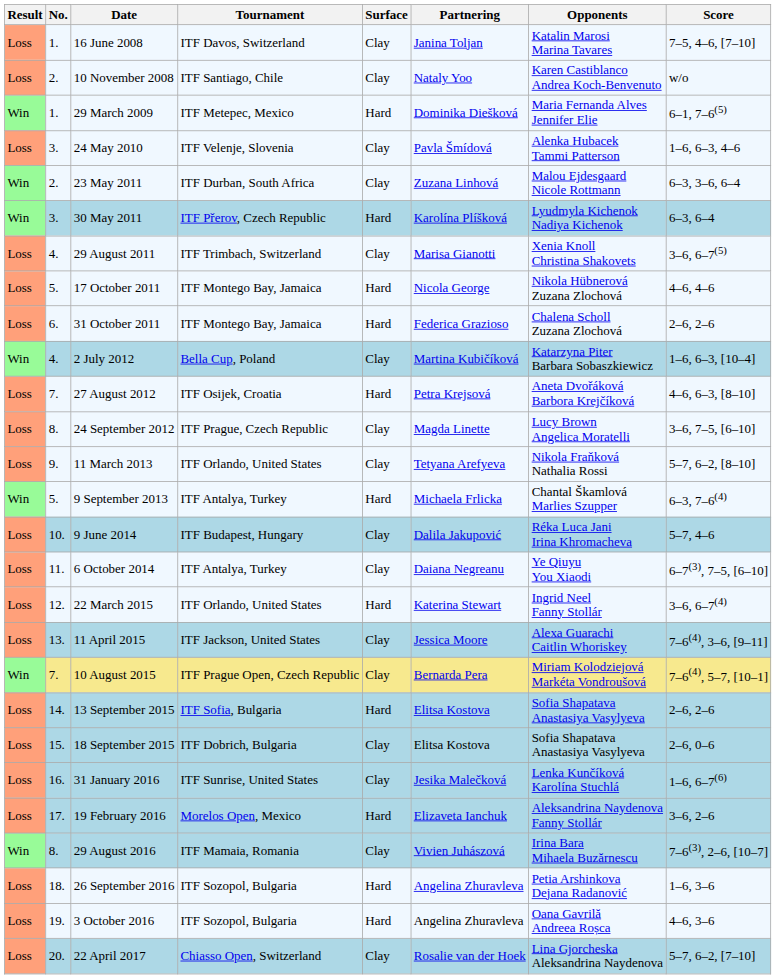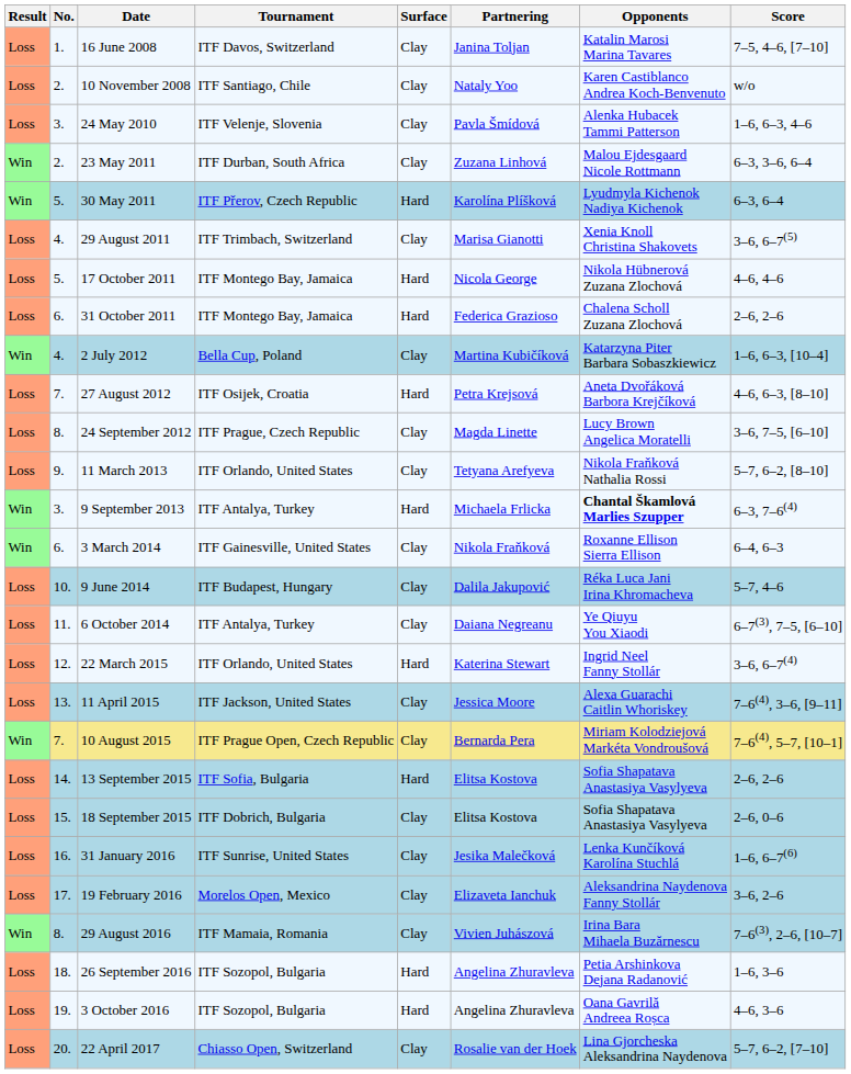 <table class="sortable wikitable">
 <tr>
 <th>Result</th>
 <th>No.</th>
 <th>Date</th>
 <th>Tournament</th>
 <th>Surface</th>
 <th>Partnering</th>
 <th>Opponents</th>
 <th class="unsortable">Score</th>
 </tr>
 <tr style="background:#f0f8ff;">
 <td bgcolor="FFA07A">Loss</td>
 <td>1.</td>
 <td>16 June 2008</td>
 <td>ITF Davos, Switzerland</td>
 <td>Clay</td>
 <td> <a href='#'>Janina Toljan</a></td>
 <td> <a href='#'>Katalin Marosi</a> <br>  <a href='#'>Marina Tavares</a></td>
 <td>7–5, 4–6, [7–10]</td>
 </tr>
 <tr style="background:#f0f8ff;">
 <td bgcolor="FFA07A">Loss</td>
 <td>2.</td>
 <td>10 November 2008</td>
 <td>ITF Santiago, Chile</td>
 <td>Clay</td>
 <td> <a href='#'>Nataly Yoo</a></td>
 <td> <a href='#'>Karen Castiblanco</a> <br>  <a href='#'>Andrea Koch-Benvenuto</a></td>
 <td>w/o</td>
 </tr>
 <tr style="background:#f0f8ff;">
-<td bgcolor="98FB98">Win</td>
-<td>1.</td>
-<td>29 March 2009</td>
-<td>ITF Metepec, Mexico</td>
-<td>Hard</td>
-<td> <a href='#'>Dominika Diešková</a></td>
-<td> <a href='#'>Maria Fernanda Alves</a> <br>  <a href='#'>Jennifer Elie</a></td>
-<td>6–1, 7–6<sup>(5)</sup></td>
-</tr>
-<tr style="background:#f0f8ff;">
 <td bgcolor="FFA07A">Loss</td>
 <td>3.</td>
 <td>24 May 2010</td>
 <td>ITF Velenje, Slovenia</td>
 <td>Clay</td>
 <td> <a href='#'>Pavla Šmídová</a></td>
 <td> <a href='#'>Alenka Hubacek</a> <br>  <a href='#'>Tammi Patterson</a></td>
 <td>1–6, 6–3, 4–6</td>
 </tr>
 <tr style="background:#f0f8ff;">
 <td bgcolor="98FB98">Win</td>
 <td>2.</td>
 <td>23 May 2011</td>
 <td>ITF Durban, South Africa</td>
 <td>Clay</td>
 <td> <a href='#'>Zuzana Linhová</a></td>
 <td> <a href='#'>Malou Ejdesgaard</a> <br>  <a href='#'>Nicole Rottmann</a></td>
 <td>6–3, 3–6, 6–4</td>
 </tr>
 <tr style="background:lightblue;">
 <td bgcolor=98FB98>Win</td>
-<td>3.</td>
+<td>5.</td>
 <td>30 May 2011</td>
 <td><a href='#'>ITF Přerov</a>, Czech Republic</td>
 <td>Hard</td>
 <td> <a href='#'>Karolína Plíšková</a></td>
 <td> <a href='#'>Lyudmyla Kichenok</a> <br>  <a href='#'>Nadiya Kichenok</a></td>
 <td>6–3, 6–4</td>
 </tr>
 <tr style="background:#f0f8ff;">
 <td bgcolor="FFA07A">Loss</td>
 <td>4.</td>
 <td>29 August 2011</td>
 <td>ITF Trimbach, Switzerland</td>
 <td>Clay</td>
 <td> <a href='#'>Marisa Gianotti</a></td>
 <td> <a href='#'>Xenia Knoll</a> <br>  <a href='#'>Christina Shakovets</a></td>
 <td>3–6, 6–7<sup>(5)</sup></td>
 </tr>
 <tr style="background:#f0f8ff;">
 <td bgcolor="FFA07A">Loss</td>
 <td>5.</td>
 <td>17 October 2011</td>
 <td>ITF Montego Bay, Jamaica</td>
 <td>Hard</td>
 <td> <a href='#'>Nicola George</a></td>
 <td> <a href='#'>Nikola Hübnerová</a> <br>  Zuzana Zlochová</td>
 <td>4–6, 4–6</td>
 </tr>
 <tr style="background:#f0f8ff;">
 <td bgcolor="FFA07A">Loss</td>
 <td>6.</td>
 <td>31 October 2011</td>
 <td>ITF Montego Bay, Jamaica</td>
 <td>Hard</td>
 <td> <a href='#'>Federica Grazioso</a></td>
 <td> <a href='#'>Chalena Scholl</a> <br>  Zuzana Zlochová</td>
 <td>2–6, 2–6</td>
 </tr>
 <tr style="background:lightblue;">
 <td bgcolor=98FB98>Win</td>
 <td>4.</td>
 <td>2 July 2012</td>
 <td><a href='#'>Bella Cup</a>, Poland</td>
 <td>Clay</td>
 <td> <a href='#'>Martina Kubičíková</a></td>
 <td> <a href='#'>Katarzyna Piter</a> <br>  Barbara Sobaszkiewicz</td>
 <td>1–6, 6–3, [10–4]</td>
 </tr>
 <tr style="background:#f0f8ff;">
 <td bgcolor="FFA07A">Loss</td>
 <td>7.</td>
 <td>27 August 2012</td>
 <td>ITF Osijek, Croatia</td>
 <td>Hard</td>
 <td> <a href='#'>Petra Krejsová</a></td>
 <td> <a href='#'>Aneta Dvořáková</a> <br>  <a href='#'>Barbora Krejčíková</a></td>
 <td>4–6, 6–3, [8–10]</td>
 </tr>
 <tr style="background:#f0f8ff;">
 <td bgcolor="FFA07A">Loss</td>
 <td>8.</td>
 <td>24 September 2012</td>
 <td>ITF Prague, Czech Republic</td>
 <td>Clay</td>
 <td> <a href='#'>Magda Linette</a></td>
 <td> <a href='#'>Lucy Brown</a> <br>  <a href='#'>Angelica Moratelli</a></td>
 <td>3–6, 7–5, [6–10]</td>
 </tr>
 <tr style="background:#f0f8ff;">
 <td bgcolor="FFA07A">Loss</td>
 <td>9.</td>
 <td>11 March 2013</td>
 <td>ITF Orlando, United States</td>
 <td>Clay</td>
 <td> <a href='#'>Tetyana Arefyeva</a></td>
 <td> <a href='#'>Nikola Fraňková</a> <br>  Nathalia Rossi</td>
 <td>5–7, 6–2, [8–10]</td>
 </tr>
 <tr style="background:#f0f8ff;">
 <td bgcolor=98FB98>Win</td>
-<td>5.</td>
+<td>3.</td>
 <td>9 September 2013</td>
 <td>ITF Antalya, Turkey</td>
 <td>Hard</td>
 <td> <a href='#'>Michaela Frlicka</a></td>
-<td> Chantal Škamlová <br>  <a href='#'>Marlies Szupper</a></td>
+<td><strong> Chantal Škamlová <br>  <a href='#'>Marlies Szupper</a></strong></td>
 <td>6–3, 7–6<sup>(4)</sup></td>
+</tr>
+<tr style="background:#f0f8ff;">
+<td bgcolor=98FB98>Win</td>
+<td>6.</td>
+<td>3 March 2014</td>
+<td>ITF Gainesville, United States</td>
+<td>Clay</td>
+<td> <a href='#'>Nikola Fraňková</a></td>
+<td> <a href='#'>Roxanne Ellison</a> <br>  <a href='#'>Sierra Ellison</a></td>
+<td>6–4, 6–3</td>
 </tr>
 <tr style="background:lightblue;">
 <td bgcolor="FFA07A">Loss</td>
 <td>10.</td>
 <td>9 June 2014</td>
 <td>ITF Budapest, Hungary</td>
 <td>Clay</td>
 <td> <a href='#'>Dalila Jakupović</a></td>
 <td> <a href='#'>Réka Luca Jani</a> <br>  <a href='#'>Irina Khromacheva</a></td>
 <td>5–7, 4–6</td>
 </tr>
 <tr bgcolor="#f0f8ff">
 <td bgcolor="FFA07A">Loss</td>
 <td>11.</td>
 <td>6 October 2014</td>
 <td>ITF Antalya, Turkey</td>
 <td>Clay</td>
 <td> <a href='#'>Daiana Negreanu</a></td>
 <td> <a href='#'>Ye Qiuyu</a> <br>  <a href='#'>You Xiaodi</a></td>
 <td>6–7<sup>(3)</sup>, 7–5, [6–10]</td>
 </tr>
 <tr bgcolor="#f0f8ff">
 <td bgcolor="FFA07A">Loss</td>
 <td>12.</td>
 <td>22 March 2015</td>
 <td>ITF Orlando, United States</td>
 <td>Hard</td>
 <td> <a href='#'>Katerina Stewart</a></td>
 <td> <a href='#'>Ingrid Neel</a> <br>  <a href='#'>Fanny Stollár</a></td>
 <td>3–6, 6–7<sup>(4)</sup></td>
 </tr>
 <tr style="background:lightblue;">
 <td bgcolor="FFA07A">Loss</td>
 <td>13.</td>
 <td>11 April 2015</td>
 <td>ITF Jackson, United States</td>
 <td>Clay</td>
 <td> <a href='#'>Jessica Moore</a></td>
 <td> <a href='#'>Alexa Guarachi</a> <br>  <a href='#'>Caitlin Whoriskey</a></td>
 <td>7–6<sup>(4)</sup>, 3–6, [9–11]</td>
 </tr>
 <tr bgcolor="#F7E98E">
 <td bgcolor=98FB98>Win</td>
 <td>7.</td>
 <td>10 August 2015</td>
 <td>ITF Prague Open, Czech Republic</td>
 <td>Clay</td>
 <td> <a href='#'>Bernarda Pera</a></td>
 <td> <a href='#'>Miriam Kolodziejová</a> <br>  <a href='#'>Markéta Vondroušová</a></td>
 <td>7–6<sup>(4)</sup>, 5–7, [10–1]</td>
 </tr>
 <tr style="background:lightblue;">
 <td bgcolor="FFA07A">Loss</td>
 <td>14.</td>
 <td>13 September 2015</td>
 <td><a href='#'>ITF Sofia</a>, Bulgaria</td>
 <td>Hard</td>
 <td> <a href='#'>Elitsa Kostova</a></td>
 <td> <a href='#'>Sofia Shapatava</a> <br>  <a href='#'>Anastasiya Vasylyeva</a></td>
 <td>2–6, 2–6</td>
 </tr>
 <tr style="background:lightblue;">
 <td bgcolor="FFA07A">Loss</td>
 <td>15.</td>
 <td>18 September 2015</td>
 <td>ITF Dobrich, Bulgaria</td>
 <td>Clay</td>
 <td> Elitsa Kostova</td>
 <td> Sofia Shapatava <br>  Anastasiya Vasylyeva</td>
 <td>2–6, 0–6</td>
 </tr>
 <tr style="background:lightblue;">
 <td bgcolor="FFA07A">Loss</td>
 <td>16.</td>
 <td>31 January 2016</td>
 <td>ITF Sunrise, United States</td>
 <td>Clay</td>
 <td> <a href='#'>Jesika Malečková</a></td>
 <td> <a href='#'>Lenka Kunčíková</a> <br>  <a href='#'>Karolína Stuchlá</a></td>
 <td>1–6, 6–7<sup>(6)</sup></td>
 </tr>
 <tr style="background:lightblue;">
 <td bgcolor="FFA07A">Loss</td>
 <td>17.</td>
 <td>19 February 2016</td>
 <td><a href='#'>Morelos Open</a>, Mexico</td>
-<td>Hard</td>
+<td>Clay</td>
 <td> <a href='#'>Elizaveta Ianchuk</a></td>
 <td> <a href='#'>Aleksandrina Naydenova</a> <br>  <a href='#'>Fanny Stollár</a></td>
 <td>3–6, 2–6</td>
 </tr>
 <tr style="background:lightblue;">
 <td bgcolor=98FB98>Win</td>
 <td>8.</td>
 <td>29 August 2016</td>
 <td>ITF Mamaia, Romania</td>
 <td>Clay</td>
 <td> <a href='#'>Vivien Juhászová</a></td>
 <td> <a href='#'>Irina Bara</a> <br>  <a href='#'>Mihaela Buzărnescu</a></td>
 <td>7–6<sup>(3)</sup>, 2–6, [10–7]</td>
 </tr>
 <tr bgcolor="#f0f8ff">
 <td bgcolor="FFA07A">Loss</td>
 <td>18.</td>
 <td>26 September 2016</td>
 <td>ITF Sozopol, Bulgaria</td>
 <td>Hard</td>
 <td> <a href='#'>Angelina Zhuravleva</a></td>
 <td> <a href='#'>Petia Arshinkova</a> <br>  <a href='#'>Dejana Radanović</a></td>
 <td>1–6, 3–6</td>
 </tr>
 <tr bgcolor="#f0f8ff">
 <td bgcolor="FFA07A">Loss</td>
 <td>19.</td>
 <td>3 October 2016</td>
 <td>ITF Sozopol, Bulgaria</td>
 <td>Hard</td>
 <td> Angelina Zhuravleva</td>
 <td> <a href='#'>Oana Gavrilă</a> <br>  <a href='#'>Andreea Roșca</a></td>
 <td>4–6, 3–6</td>
 </tr>
 <tr style="background:lightblue;">
 <td bgcolor="FFA07A">Loss</td>
 <td>20.</td>
 <td>22 April 2017</td>
 <td><a href='#'>Chiasso Open</a>, Switzerland</td>
 <td>Clay</td>
 <td> <a href='#'>Rosalie van der Hoek</a></td>
 <td> <a href='#'>Lina Gjorcheska</a> <br>  Aleksandrina Naydenova</td>
 <td>5–7, 6–2, [7–10]</td>
 </tr>
 </table>
